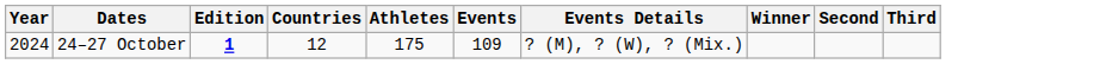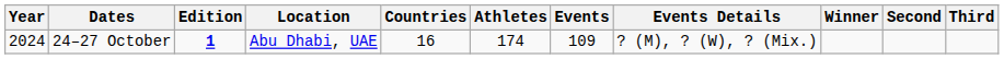 <table class="wikitable sortable" style=font-size:89%;>
 <tr>
 <th>Year</th>
 <th>Dates</th>
 <th>Edition</th>
+<th>Location</th>
 <th>Countries</th>
 <th>Athletes</th>
 <th>Events</th>
 <th>Events Details</th>
 <th>Winner</th>
 <th>Second</th>
 <th>Third</th>
 </tr>
 <tr>
 <td align=center>2024</td>
 <td>24–27 October</td>
 <td align=center><strong><a href='#'>1</a></strong></td>
-<td align=center>12</td>
-<td align=center>175</td>
+<td> <a href='#'>Abu Dhabi</a>, <a href='#'>UAE</a></td>
+<td align=center>16</td>
+<td align=center>174</td>
 <td align=center>109</td>
 <td>? (M), ? (W), ? (Mix.)</td>
 <td></td>
 <td></td>
 <td></td>
 </tr>
 </table>
